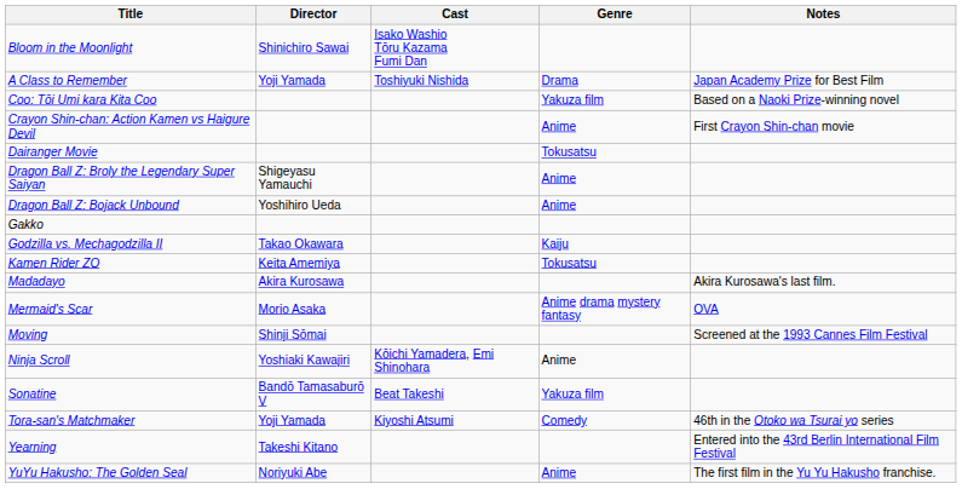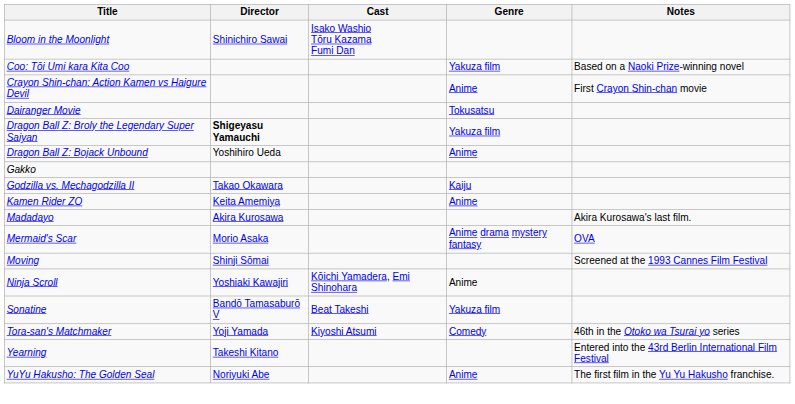 <table class="wikitable">
 <tr>
 <th>Title</th>
 <th>Director</th>
 <th>Cast</th>
 <th>Genre</th>
 <th>Notes</th>
 </tr>
 <tr>
 <td><em><a href='#'>Bloom in the Moonlight</a></em></td>
 <td><a href='#'>Shinichiro Sawai</a></td>
 <td><a href='#'>Isako Washio</a><br><a href='#'>Tōru Kazama</a><br><a href='#'>Fumi Dan</a></td>
 <td></td>
 <td></td>
-</tr>
-<tr>
-<td><em><a href='#'>A Class to Remember</a></em></td>
-<td><a href='#'>Yoji Yamada</a></td>
-<td><a href='#'>Toshiyuki Nishida</a></td>
-<td><a href='#'>Drama</a></td>
-<td><a href='#'>Japan Academy Prize</a> for Best Film</td>
 </tr>
 <tr>
 <td><em><a href='#'>Coo: Tōi Umi kara Kita Coo</a></em></td>
 <td></td>
 <td></td>
 <td><a href='#'>Yakuza film</a></td>
 <td>Based on a <a href='#'>Naoki Prize</a>-winning novel</td>
 </tr>
 <tr>
 <td><em><a href='#'>Crayon Shin-chan: Action Kamen vs Haigure Devil</a></em></td>
 <td></td>
 <td></td>
 <td><a href='#'>Anime</a></td>
 <td>First <a href='#'>Crayon Shin-chan</a> movie</td>
 </tr>
 <tr>
 <td><em><a href='#'>Dairanger Movie</a></em></td>
 <td></td>
 <td></td>
 <td><a href='#'>Tokusatsu</a></td>
 <td></td>
 </tr>
 <tr>
 <td><em><a href='#'>Dragon Ball Z: Broly the Legendary Super Saiyan</a></em></td>
-<td>Shigeyasu Yamauchi</td>
+<td><strong>Shigeyasu Yamauchi</strong></td>
 <td></td>
-<td><a href='#'>Anime</a></td>
+<td><a href='#'>Yakuza film</a></td>
 <td></td>
 </tr>
 <tr>
 <td><em><a href='#'>Dragon Ball Z: Bojack Unbound</a></em></td>
 <td>Yoshihiro Ueda</td>
 <td></td>
 <td><a href='#'>Anime</a></td>
 <td></td>
 </tr>
 <tr>
 <td><em>Gakko</em></td>
 <td></td>
 <td></td>
 <td></td>
 <td></td>
 </tr>
 <tr>
 <td><em><a href='#'>Godzilla vs. Mechagodzilla II</a></em></td>
 <td><a href='#'>Takao Okawara</a></td>
 <td></td>
 <td><a href='#'>Kaiju</a></td>
 <td></td>
 </tr>
 <tr>
 <td><em><a href='#'>Kamen Rider ZO</a></em></td>
 <td><a href='#'>Keita Amemiya</a></td>
 <td></td>
-<td><a href='#'>Tokusatsu</a></td>
+<td><a href='#'>Anime</a></td>
 <td></td>
 </tr>
 <tr>
 <td><em><a href='#'>Madadayo</a></em></td>
 <td><a href='#'>Akira Kurosawa</a></td>
 <td></td>
 <td></td>
 <td>Akira Kurosawa's last film.</td>
 </tr>
 <tr>
 <td><em><a href='#'>Mermaid's Scar</a></em></td>
 <td><a href='#'>Morio Asaka</a></td>
 <td></td>
 <td><a href='#'>Anime</a> <a href='#'>drama</a> <a href='#'>mystery</a> <a href='#'>fantasy</a></td>
 <td><a href='#'>OVA</a></td>
 </tr>
 <tr>
 <td><em><a href='#'>Moving</a></em></td>
 <td><a href='#'>Shinji Sōmai</a></td>
 <td></td>
 <td></td>
 <td>Screened at the <a href='#'>1993 Cannes Film Festival</a></td>
 </tr>
 <tr>
 <td><em><a href='#'>Ninja Scroll</a></em></td>
 <td><a href='#'>Yoshiaki Kawajiri</a></td>
 <td><a href='#'>Kōichi Yamadera</a>, <a href='#'>Emi Shinohara</a></td>
 <td>Anime</td>
 <td></td>
 </tr>
 <tr>
 <td><em><a href='#'>Sonatine</a></em></td>
 <td><a href='#'>Bandō Tamasaburō V</a></td>
 <td><a href='#'>Beat Takeshi</a></td>
 <td><a href='#'>Yakuza film</a></td>
 <td></td>
 </tr>
 <tr>
 <td><em><a href='#'>Tora-san's Matchmaker</a></em></td>
 <td><a href='#'>Yoji Yamada</a></td>
 <td><a href='#'>Kiyoshi Atsumi</a></td>
 <td><a href='#'>Comedy</a></td>
 <td>46th in the <em><a href='#'>Otoko wa Tsurai yo</a></em> series</td>
 </tr>
 <tr>
 <td><em><a href='#'>Yearning</a></em></td>
 <td><a href='#'>Takeshi Kitano</a></td>
 <td></td>
 <td></td>
 <td>Entered into the <a href='#'>43rd Berlin International Film Festival</a></td>
 </tr>
 <tr>
 <td><em><a href='#'>YuYu Hakusho: The Golden Seal</a></em></td>
 <td><a href='#'>Noriyuki Abe</a></td>
 <td></td>
 <td><a href='#'>Anime</a></td>
 <td>The first film in the <a href='#'>Yu Yu Hakusho</a> franchise.</td>
 </tr>
 </table>
